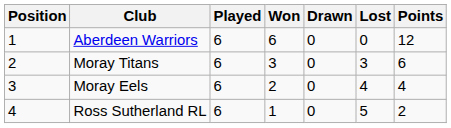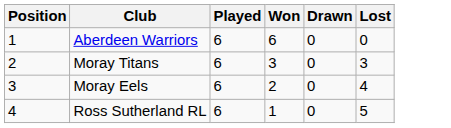 <table class="wikitable">
 <tr>
 <th>Position</th>
 <th>Club</th>
 <th>Played</th>
 <th>Won</th>
 <th>Drawn</th>
 <th>Lost</th>
-<th>Points</th>
 </tr>
 <tr>
 <td>1</td>
 <td><a href='#'>Aberdeen Warriors</a></td>
 <td>6</td>
 <td>6</td>
 <td>0</td>
 <td>0</td>
-<td>12</td>
 </tr>
 <tr>
 <td>2</td>
 <td>Moray Titans</td>
 <td>6</td>
 <td>3</td>
 <td>0</td>
 <td>3</td>
-<td>6</td>
 </tr>
 <tr>
 <td>3</td>
 <td>Moray Eels</td>
 <td>6</td>
 <td>2</td>
 <td>0</td>
-<td>4</td>
 <td>4</td>
 </tr>
 <tr>
 <td>4</td>
 <td>Ross Sutherland RL</td>
 <td>6</td>
 <td>1</td>
 <td>0</td>
 <td>5</td>
-<td>2</td>
 </tr>
 </table>
